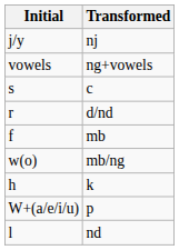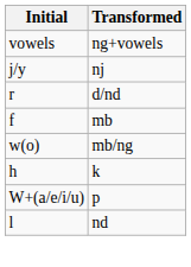 <table class="wikitable">
 <tr>
 <th>Initial</th>
 <th>Transformed</th>
 </tr>
 <tr>
-<td>j/y</td>
-<td>nj</td>
-</tr>
-<tr>
 <td>vowels</td>
 <td>ng+vowels</td>
 </tr>
 <tr>
-<td>s</td>
-<td>c</td>
+<td>j/y</td>
+<td>nj</td>
 </tr>
 <tr>
 <td>r</td>
 <td>d/nd</td>
 </tr>
 <tr>
 <td>f</td>
 <td>mb</td>
 </tr>
 <tr>
 <td>w(o)</td>
 <td>mb/ng</td>
 </tr>
 <tr>
 <td>h</td>
 <td>k</td>
 </tr>
 <tr>
 <td>W+(a/e/i/u)</td>
 <td>p</td>
 </tr>
 <tr>
 <td>l</td>
 <td>nd</td>
 </tr>
 </table>
